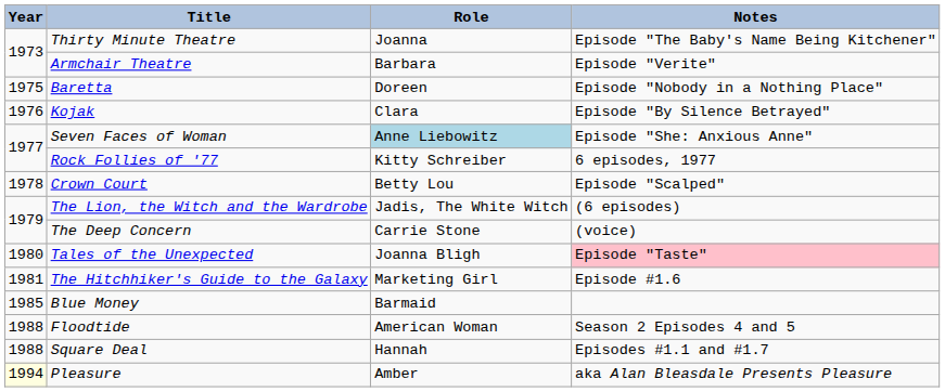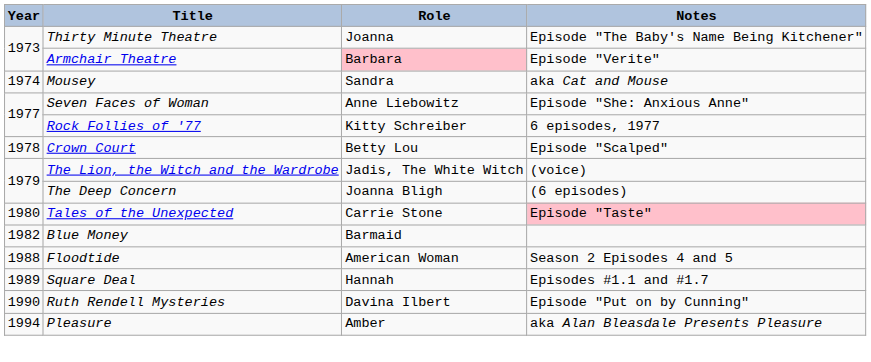 <table class="wikitable">
 <tr style="text-align:center;">
 <th style="background:#B0C4DE;">Year</th>
 <th style="background:#B0C4DE;">Title</th>
 <th style="background:#B0C4DE;">Role</th>
 <th style="background:#B0C4DE;">Notes</th>
 </tr>
 <tr>
 <td rowspan=2>1973</td>
 <td><em>Thirty Minute Theatre</em></td>
 <td>Joanna</td>
 <td>Episode "The Baby's Name Being Kitchener"</td>
 </tr>
 <tr>
 <td><em><a href='#'>Armchair Theatre</a></em></td>
-<td>Barbara</td>
+<td style="background: pink;">Barbara</td>
 <td>Episode "Verite"</td>
 </tr>
 <tr>
-<td>1975</td>
-<td><em><a href='#'>Baretta</a></em></td>
-<td>Doreen</td>
-<td>Episode "Nobody in a Nothing Place"</td>
-</tr>
-<tr>
-<td>1976</td>
-<td><em><a href='#'>Kojak</a></em></td>
-<td>Clara</td>
-<td>Episode "By Silence Betrayed"</td>
+<td>1974</td>
+<td><em>Mousey</em></td>
+<td>Sandra</td>
+<td>aka <em>Cat and Mouse</em></td>
 </tr>
 <tr>
 <td rowspan=2>1977</td>
 <td><em>Seven Faces of Woman</em></td>
-<td style="background: lightblue;">Anne Liebowitz</td>
+<td>Anne Liebowitz</td>
 <td>Episode "She: Anxious Anne"</td>
 </tr>
 <tr>
 <td><em><a href='#'>Rock Follies of '77</a></em></td>
 <td>Kitty Schreiber</td>
 <td>6 episodes, 1977</td>
 </tr>
 <tr>
 <td>1978</td>
 <td><em><a href='#'>Crown Court</a></em></td>
 <td>Betty Lou</td>
 <td>Episode "Scalped"</td>
 </tr>
 <tr>
 <td rowspan=2>1979</td>
 <td><em><a href='#'>The Lion, the Witch and the Wardrobe</a></em></td>
 <td>Jadis, The White Witch</td>
-<td>(6 episodes)</td>
+<td>(voice)</td>
 </tr>
 <tr>
 <td><em>The Deep Concern</em></td>
-<td>Carrie Stone</td>
-<td>(voice)</td>
+<td>Joanna Bligh</td>
+<td>(6 episodes)</td>
 </tr>
 <tr>
 <td>1980</td>
 <td><em><a href='#'>Tales of the Unexpected</a></em></td>
-<td>Joanna Bligh</td>
+<td>Carrie Stone</td>
 <td style="background: pink;">Episode "Taste"</td>
 </tr>
 <tr>
-<td>1981</td>
-<td><em><a href='#'>The Hitchhiker's Guide to the Galaxy</a></em></td>
-<td>Marketing Girl</td>
-<td>Episode #1.6</td>
-</tr>
-<tr>
-<td>1985</td>
+<td>1982</td>
 <td><em>Blue Money</em></td>
 <td>Barmaid</td>
 <td></td>
 </tr>
 <tr>
 <td>1988</td>
 <td><em>Floodtide</em></td>
 <td>American Woman</td>
 <td>Season 2 Episodes 4 and 5</td>
 </tr>
 <tr>
-<td>1988</td>
+<td>1989</td>
 <td><em>Square Deal</em></td>
 <td>Hannah</td>
 <td>Episodes #1.1 and #1.7</td>
 </tr>
 <tr>
-<td style="background: lightyellow;">1994</td>
+<td>1990</td>
+<td><em>Ruth Rendell Mysteries</em></td>
+<td>Davina Ilbert</td>
+<td>Episode "Put on by Cunning"</td>
+</tr>
+<tr>
+<td>1994</td>
 <td><em>Pleasure</em></td>
 <td>Amber</td>
 <td>aka <em>Alan Bleasdale Presents Pleasure</em></td>
 </tr>
 </table>
